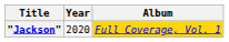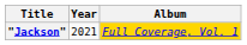 <table class="wikitable plainrowheaders" style="text-align:center;">
 <tr>
 <th scope="col">Title</th>
 <th scope="col">Year</th>
 <th scope="col">Album</th>
 </tr>
 <tr>
 <th scope = "row">"<a href='#'>Jackson</a>"<br></th>
-<td>2020</td>
+<td>2021</td>
 <td style="background: gold;"><em><a href='#'>Full Coverage, Vol. 1</a></em></td>
 </tr>
 </table>
